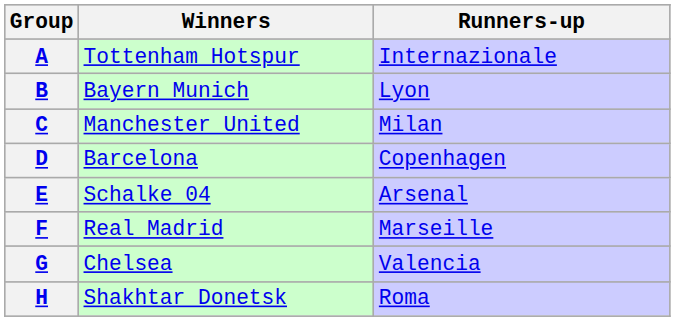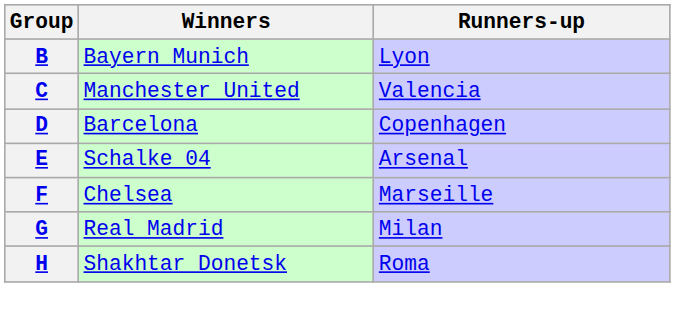 <table class="wikitable">
 <tr>
 <th>Group</th>
 <th width=175>Winners</th>
 <th width=175>Runners-up</th>
-</tr>
-<tr>
-<th><a href='#'>A</a></th>
-<td bgcolor="#ccffcc"> <a href='#'>Tottenham Hotspur</a></td>
-<td bgcolor="#ccccff"> <a href='#'>Internazionale</a></td>
 </tr>
 <tr>
 <th><a href='#'>B</a></th>
 <td bgcolor="#ccffcc"> <a href='#'>Bayern Munich</a></td>
 <td bgcolor="#ccccff"> <a href='#'>Lyon</a></td>
 </tr>
 <tr>
 <th><a href='#'>C</a></th>
 <td bgcolor="#ccffcc"> <a href='#'>Manchester United</a></td>
-<td bgcolor="#ccccff"> <a href='#'>Milan</a></td>
+<td bgcolor="#ccccff"> <a href='#'>Valencia</a></td>
 </tr>
 <tr>
 <th><a href='#'>D</a></th>
 <td bgcolor="#ccffcc"> <a href='#'>Barcelona</a></td>
 <td bgcolor="#ccccff"> <a href='#'>Copenhagen</a></td>
 </tr>
 <tr>
 <th><a href='#'>E</a></th>
 <td bgcolor="#ccffcc"> <a href='#'>Schalke 04</a></td>
 <td bgcolor="#ccccff"> <a href='#'>Arsenal</a></td>
 </tr>
 <tr>
 <th><a href='#'>F</a></th>
-<td bgcolor="#ccffcc"> <a href='#'>Real Madrid</a></td>
+<td bgcolor="#ccffcc"> <a href='#'>Chelsea</a></td>
 <td bgcolor="#ccccff"> <a href='#'>Marseille</a></td>
 </tr>
 <tr>
 <th><a href='#'>G</a></th>
-<td bgcolor="#ccffcc"> <a href='#'>Chelsea</a></td>
-<td bgcolor="#ccccff"> <a href='#'>Valencia</a></td>
+<td bgcolor="#ccffcc"> <a href='#'>Real Madrid</a></td>
+<td bgcolor="#ccccff"> <a href='#'>Milan</a></td>
 </tr>
 <tr>
 <th><a href='#'>H</a></th>
 <td bgcolor="#ccffcc"> <a href='#'>Shakhtar Donetsk</a></td>
 <td bgcolor="#ccccff"> <a href='#'>Roma</a></td>
 </tr>
 </table>
